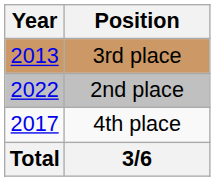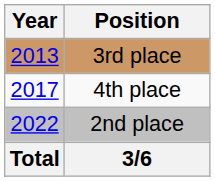 <table class="wikitable" style="text-align: center;">
 <tr>
 <th>Year</th>
 <th width="100">Position</th>
 </tr>
 <tr bgcolor=cc9966>
 <td> <a href='#'>2013</a></td>
 <td>3rd place</td>
 </tr>
+<tr>
+<td> <a href='#'>2017</a></td>
+<td>4th place</td>
+</tr>
 <tr bgcolor=silver>
 <td> <a href='#'>2022</a></td>
 <td>2nd place</td>
-</tr>
-<tr>
-<td> <a href='#'>2017</a></td>
-<td>4th place</td>
 </tr>
 <tr>
 <th>Total</th>
 <th>3/6</th>
 </tr>
 </table>
